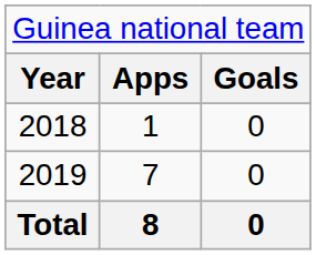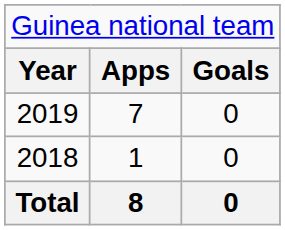 <table class="wikitable" style="text-align:center">
 <tr>
 <td colspan="3"><a href='#'>Guinea national team</a></td>
 </tr>
 <tr>
 <th>Year</th>
 <th>Apps</th>
 <th>Goals</th>
 </tr>
 <tr>
-<td>2018</td>
-<td>1</td>
+<td>2019</td>
+<td>7</td>
 <td>0</td>
 </tr>
 <tr>
-<td>2019</td>
-<td>7</td>
+<td>2018</td>
+<td>1</td>
 <td>0</td>
 </tr>
 <tr>
 <th>Total</th>
 <th>8</th>
 <th>0</th>
 </tr>
 </table>
